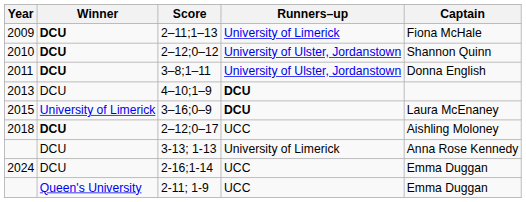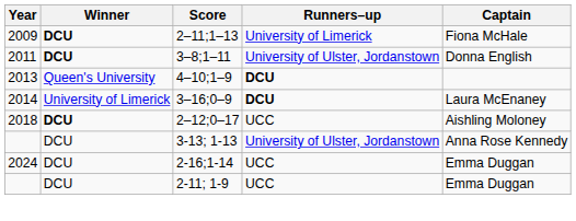 <table class="wikitable collapsible">
 <tr>
 <th>Year</th>
 <th>Winner</th>
 <th>Score</th>
 <th>Runners–up</th>
 <th>Captain</th>
 </tr>
 <tr>
 <td>2009</td>
 <td><strong>DCU</strong></td>
 <td>2–11;1–13</td>
 <td><a href='#'>University of Limerick</a></td>
 <td>Fiona McHale</td>
 </tr>
 <tr>
-<td>2010</td>
-<td><strong>DCU</strong></td>
-<td>2–12;0–12</td>
-<td><a href='#'>University of Ulster, Jordanstown</a></td>
-<td>Shannon Quinn</td>
-</tr>
-<tr>
 <td>2011</td>
 <td><strong>DCU</strong></td>
 <td>3–8;1–11</td>
 <td><a href='#'>University of Ulster, Jordanstown</a></td>
 <td>Donna English</td>
 </tr>
 <tr>
 <td>2013</td>
-<td>DCU</td>
+<td><a href='#'>Queen's University</a></td>
 <td>4–10;1–9</td>
 <td><strong>DCU</strong></td>
 <td></td>
 </tr>
 <tr>
-<td>2015</td>
+<td>2014</td>
 <td><a href='#'>University of Limerick</a></td>
 <td>3–16;0–9</td>
 <td><strong>DCU</strong></td>
 <td>Laura McEnaney</td>
 </tr>
 <tr>
 <td>2018</td>
 <td><strong>DCU</strong></td>
 <td>2–12;0–17</td>
 <td>UCC</td>
 <td>Aishling Moloney</td>
 </tr>
 <tr>
 <td></td>
 <td>DCU</td>
 <td>3-13; 1-13</td>
-<td>University of Limerick</td>
+<td><a href='#'>University of Ulster, Jordanstown</a></td>
 <td>Anna Rose Kennedy</td>
 </tr>
 <tr>
 <td>2024</td>
 <td>DCU</td>
 <td>2-16;1-14</td>
 <td>UCC</td>
 <td>Emma Duggan</td>
 </tr>
 <tr>
 <td></td>
-<td><a href='#'>Queen's University</a></td>
+<td>DCU</td>
 <td>2-11; 1-9</td>
 <td>UCC</td>
 <td>Emma Duggan</td>
 </tr>
 </table>
